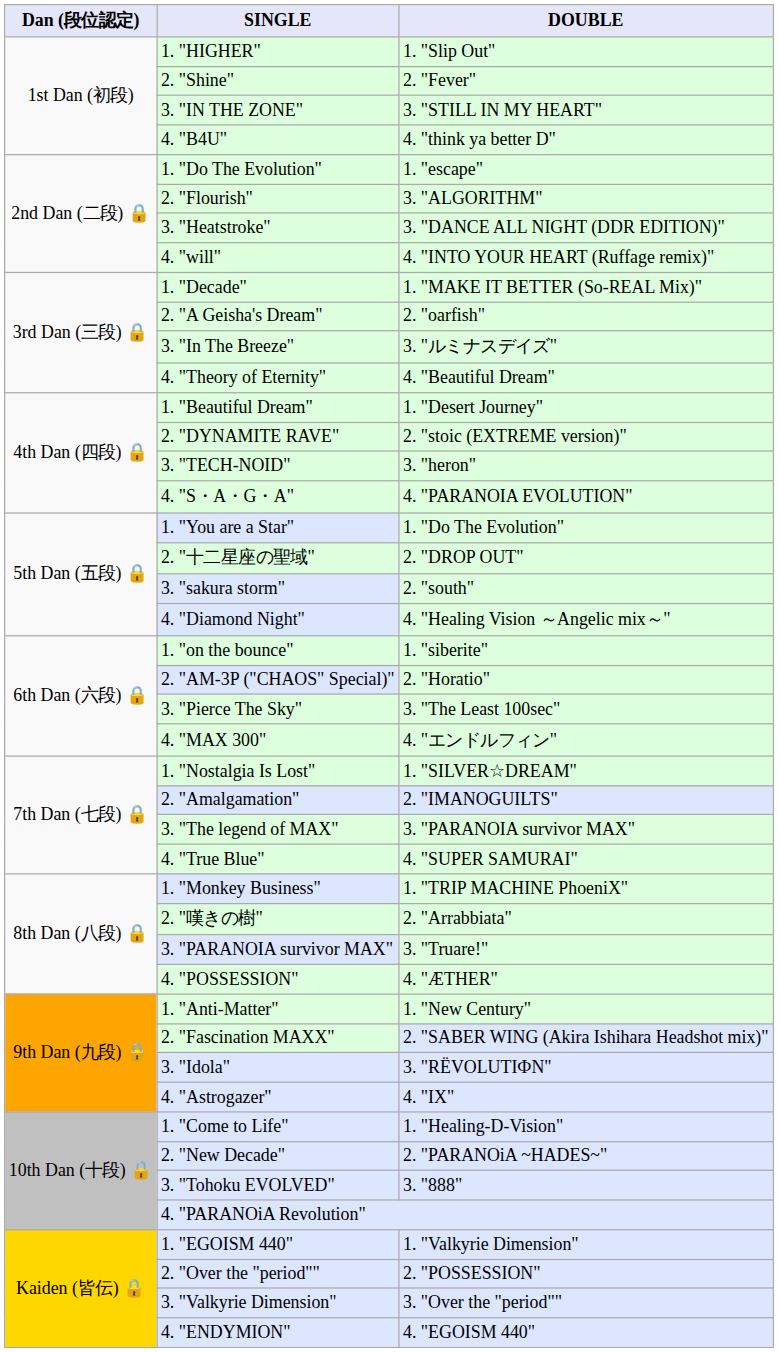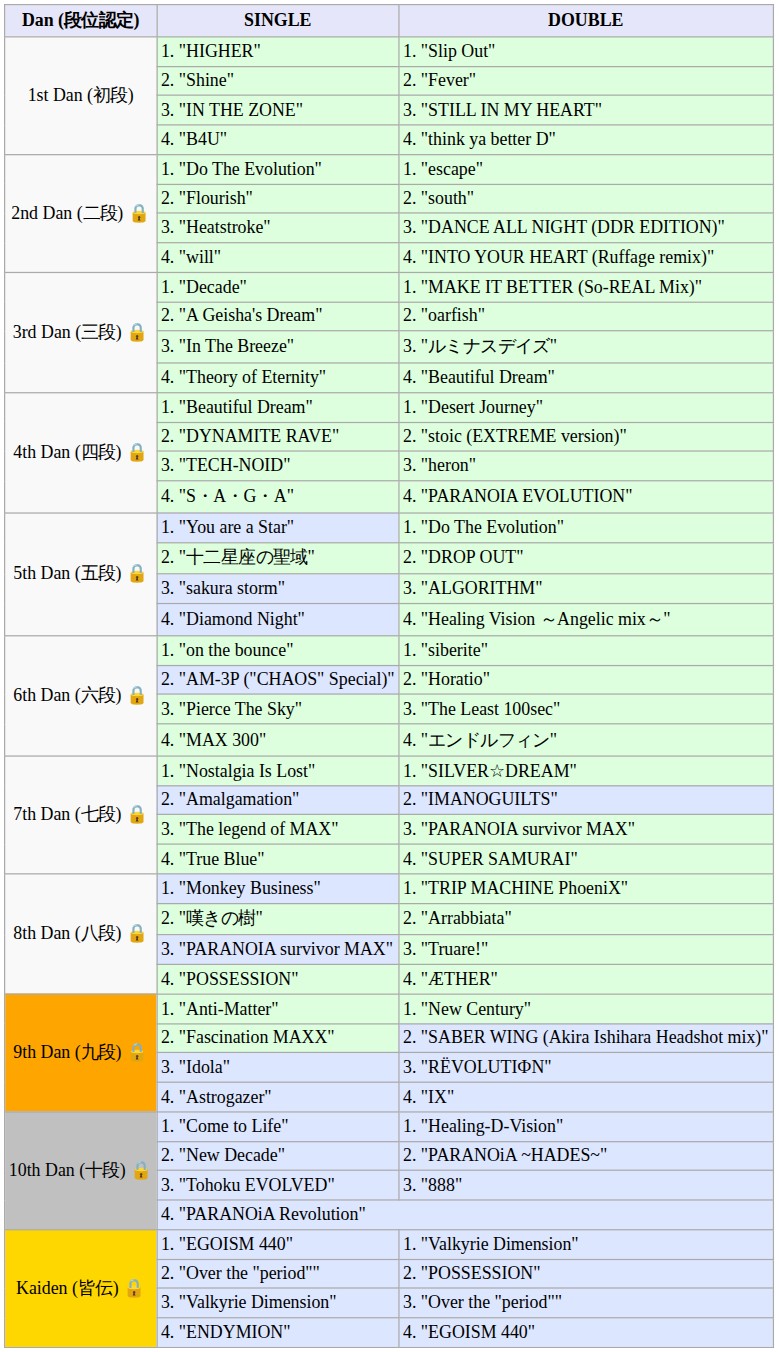 <table class="wikitable" style="font-size:90%;">
 <tr>
 <th style="background:lavender;">Dan (段位認定)</th>
 <th style="background:lavender;">SINGLE</th>
 <th style="background:lavender;">DOUBLE</th>
 </tr>
 <tr>
 <td rowspan="4" style="text-align:center;">1st Dan (初段)</td>
 <td style="background:#dfd">1. "HIGHER"</td>
 <td style="background:#dfd;">1. "Slip Out"</td>
 </tr>
 <tr>
 <td style="background:#dfd;">2. "Shine"</td>
 <td style="background:#dfd;">2. "Fever"</td>
 </tr>
 <tr>
 <td style="background:#dfd;">3. "IN THE ZONE"</td>
 <td style="background:#dfd;">3. "STILL IN MY HEART"</td>
 </tr>
 <tr>
 <td style="background:#dfd;">4. "B4U"</td>
 <td style="background:#dfd;">4. "think ya better D"</td>
 </tr>
 <tr>
 <td rowspan="4" style="text-align:center;">2nd Dan (二段) 🔒</td>
 <td style="background:#dfd;">1. "Do The Evolution"</td>
 <td style="background:#dfd;">1. "escape"</td>
 </tr>
 <tr>
 <td style="background:#dfd;">2. "Flourish"</td>
-<td style="background:#dfd;">3. "ALGORITHM"</td>
+<td style="background:#dfd;;">2. "south"</td>
 </tr>
 <tr>
 <td style="background:#dfd;">3. "Heatstroke"</td>
 <td style="background:#dfd;">3. "DANCE ALL NIGHT (DDR EDITION)"</td>
 </tr>
 <tr>
 <td style="background:#dfd;">4. "will"</td>
 <td style="background:#dfd;">4. "INTO YOUR HEART (Ruffage remix)"</td>
 </tr>
 <tr>
 <td rowspan="4" style="text-align:center;">3rd Dan (三段) 🔒</td>
 <td style="background:#dfd;">1. "Decade"</td>
 <td style="background:#dfd;">1. "MAKE IT BETTER (So-REAL Mix)"</td>
 </tr>
 <tr>
 <td style="background:#dfd;">2. "A Geisha's Dream"</td>
 <td style="background:#dfd;">2. "oarfish"</td>
 </tr>
 <tr>
 <td style="background:#dfd;">3. "In The Breeze"</td>
 <td style="background:#dfd;">3. "ルミナスデイズ"</td>
 </tr>
 <tr>
 <td style="background:#dfd;">4. "Theory of Eternity"</td>
 <td style="background:#dfd;">4. "Beautiful Dream"</td>
 </tr>
 <tr>
 <td rowspan="4" style="text-align:center;">4th Dan (四段) 🔒</td>
 <td style="background:#dfd;">1. "Beautiful Dream"</td>
 <td style="background:#dfd;">1. "Desert Journey"</td>
 </tr>
 <tr>
 <td style="background:#dfd;">2. "DYNAMITE RAVE"</td>
 <td style="background:#dfd;">2. "stoic (EXTREME version)"</td>
 </tr>
 <tr>
 <td style="background:#dfd;">3. "TECH-NOID"</td>
 <td style="background:#dfd;">3. "heron"</td>
 </tr>
 <tr>
 <td style="background:#dfd;">4. "S・A・G・A"</td>
 <td style="background:#dfd;">4. "PARANOIA EVOLUTION"</td>
 </tr>
 <tr>
 <td rowspan="4" style="text-align:center;">5th Dan (五段) 🔒</td>
 <td style="background:#DDE6FF;">1. "You are a Star"</td>
 <td style="background:#dfd;">1. "Do The Evolution"</td>
 </tr>
 <tr>
 <td style="background:#dfd;">2. "十二星座の聖域"</td>
 <td style="background:#dfd;">2. "DROP OUT"</td>
 </tr>
 <tr>
 <td style="background:#DDE6FF;">3. "sakura storm"</td>
-<td style="background:#dfd;;">2. "south"</td>
+<td style="background:#dfd;">3. "ALGORITHM"</td>
 </tr>
 <tr>
 <td style="background:#DDE6FF;">4. "Diamond Night"</td>
 <td style="background:#dfd;">4. "Healing Vision ～Angelic mix～"</td>
 </tr>
 <tr>
 <td rowspan="4" style="text-align:center;">6th Dan (六段) 🔒</td>
 <td style="background:#dfd;">1. "on the bounce"</td>
 <td style="background:#dfd;">1. "siberite"</td>
 </tr>
 <tr>
 <td style="background:#DDE6FF;">2. "AM-3P ("CHAOS" Special)"</td>
 <td style="background:#dfd;">2. "Horatio"</td>
 </tr>
 <tr>
 <td style="background:#dfd;">3. "Pierce The Sky"</td>
 <td style="background:#dfd;">3. "The Least 100sec"</td>
 </tr>
 <tr>
 <td style="background:#dfd;">4. "MAX 300"</td>
 <td style="background:#dfd;">4. "エンドルフィン"</td>
 </tr>
 <tr>
 <td rowspan="4" style="text-align:center;">7th Dan (七段) 🔒</td>
 <td style="background:#dfd;">1. "Nostalgia Is Lost"</td>
 <td style="background:#dfd;">1. "SILVER☆DREAM"</td>
 </tr>
 <tr>
 <td style="background:#DDE6FF;">2. "Amalgamation"</td>
 <td style="background:#DDE6FF;">2. "IMANOGUILTS"</td>
 </tr>
 <tr>
 <td style="background:#dfd;">3. "The legend of MAX"</td>
 <td style="background:#dfd;">3. "PARANOIA survivor MAX"</td>
 </tr>
 <tr>
 <td style="background:#dfd;">4. "True Blue"</td>
 <td style="background:#dfd;">4. "SUPER SAMURAI"</td>
 </tr>
 <tr>
 <td rowspan="4" style="text-align:center;">8th Dan (八段) 🔒</td>
 <td style="background:#DDE6FF;">1. "Monkey Business"</td>
 <td style="background:#dfd;">1. "TRIP MACHINE PhoeniX"</td>
 </tr>
 <tr>
 <td style="background:#dfd;">2. "嘆きの樹"</td>
 <td style="background:#dfd;">2. "Arrabbiata"</td>
 </tr>
 <tr>
 <td style="background:#DDE6FF;">3. "PARANOIA survivor MAX"</td>
 <td style="background:#dfd;">3. "Truare!"</td>
 </tr>
 <tr>
 <td style="background:#dfd;">4. "POSSESSION"</td>
 <td style="background:#dfd;">4. "ÆTHER"</td>
 </tr>
 <tr>
 <td rowspan="4" style="text-align:center; background:orange;">9th Dan (九段) 🔒</td>
 <td style="background:#dfd;">1. "Anti-Matter"</td>
 <td style="background:#dfd;">1. "New Century"</td>
 </tr>
 <tr>
 <td style="background:#dfd;">2. "Fascination MAXX"</td>
 <td style="background:#DDE6FF;">2. "SABER WING (Akira Ishihara Headshot mix)"</td>
 </tr>
 <tr>
 <td style="background:#DDE6FF;">3. "Idola"</td>
 <td style="background:#DDE6FF;">3. "RЁVOLUTIФN"</td>
 </tr>
 <tr>
 <td style="background:#DDE6FF;">4. "Astrogazer"</td>
 <td style="background:#DDE6FF;">4. "IX"</td>
 </tr>
 <tr>
 <td rowspan="4" style="text-align:center; background:silver;">10th Dan (十段) 🔒</td>
 <td style="background:#DDE6FF;">1. "Come to Life"</td>
 <td style="background:#DDE6FF;">1. "Healing-D-Vision"</td>
 </tr>
 <tr>
 <td style="background:#DDE6FF;">2. "New Decade"</td>
 <td style="background:#DDE6FF;">2. "PARANOiA ~HADES~"</td>
 </tr>
 <tr>
 <td style="background:#DDE6FF;">3. "Tohoku EVOLVED"</td>
 <td style="background:#DDE6FF;">3. "888"</td>
 </tr>
 <tr>
 <td style="background:#DDE6FF;" colspan="2">4. "PARANOiA Revolution"</td>
 </tr>
 <tr>
 <td rowspan="4" style="text-align:center; background:gold;">Kaiden (皆伝) 🔒</td>
 <td style="background:#DDE6FF;">1. "EGOISM 440"</td>
 <td style="background:#DDE6FF;">1. "Valkyrie Dimension"</td>
 </tr>
 <tr>
 <td style="background:#DDE6FF;">2. "Over the "period""</td>
 <td style="background:#DDE6FF;">2. "POSSESSION"</td>
 </tr>
 <tr>
 <td style="background:#DDE6FF;">3. "Valkyrie Dimension"</td>
 <td style="background:#DDE6FF;">3. "Over the "period""</td>
 </tr>
 <tr>
 <td style="background:#DDE6FF;">4. "ENDYMION"</td>
 <td style="background:#DDE6FF;">4. "EGOISM 440"</td>
 </tr>
 </table>
